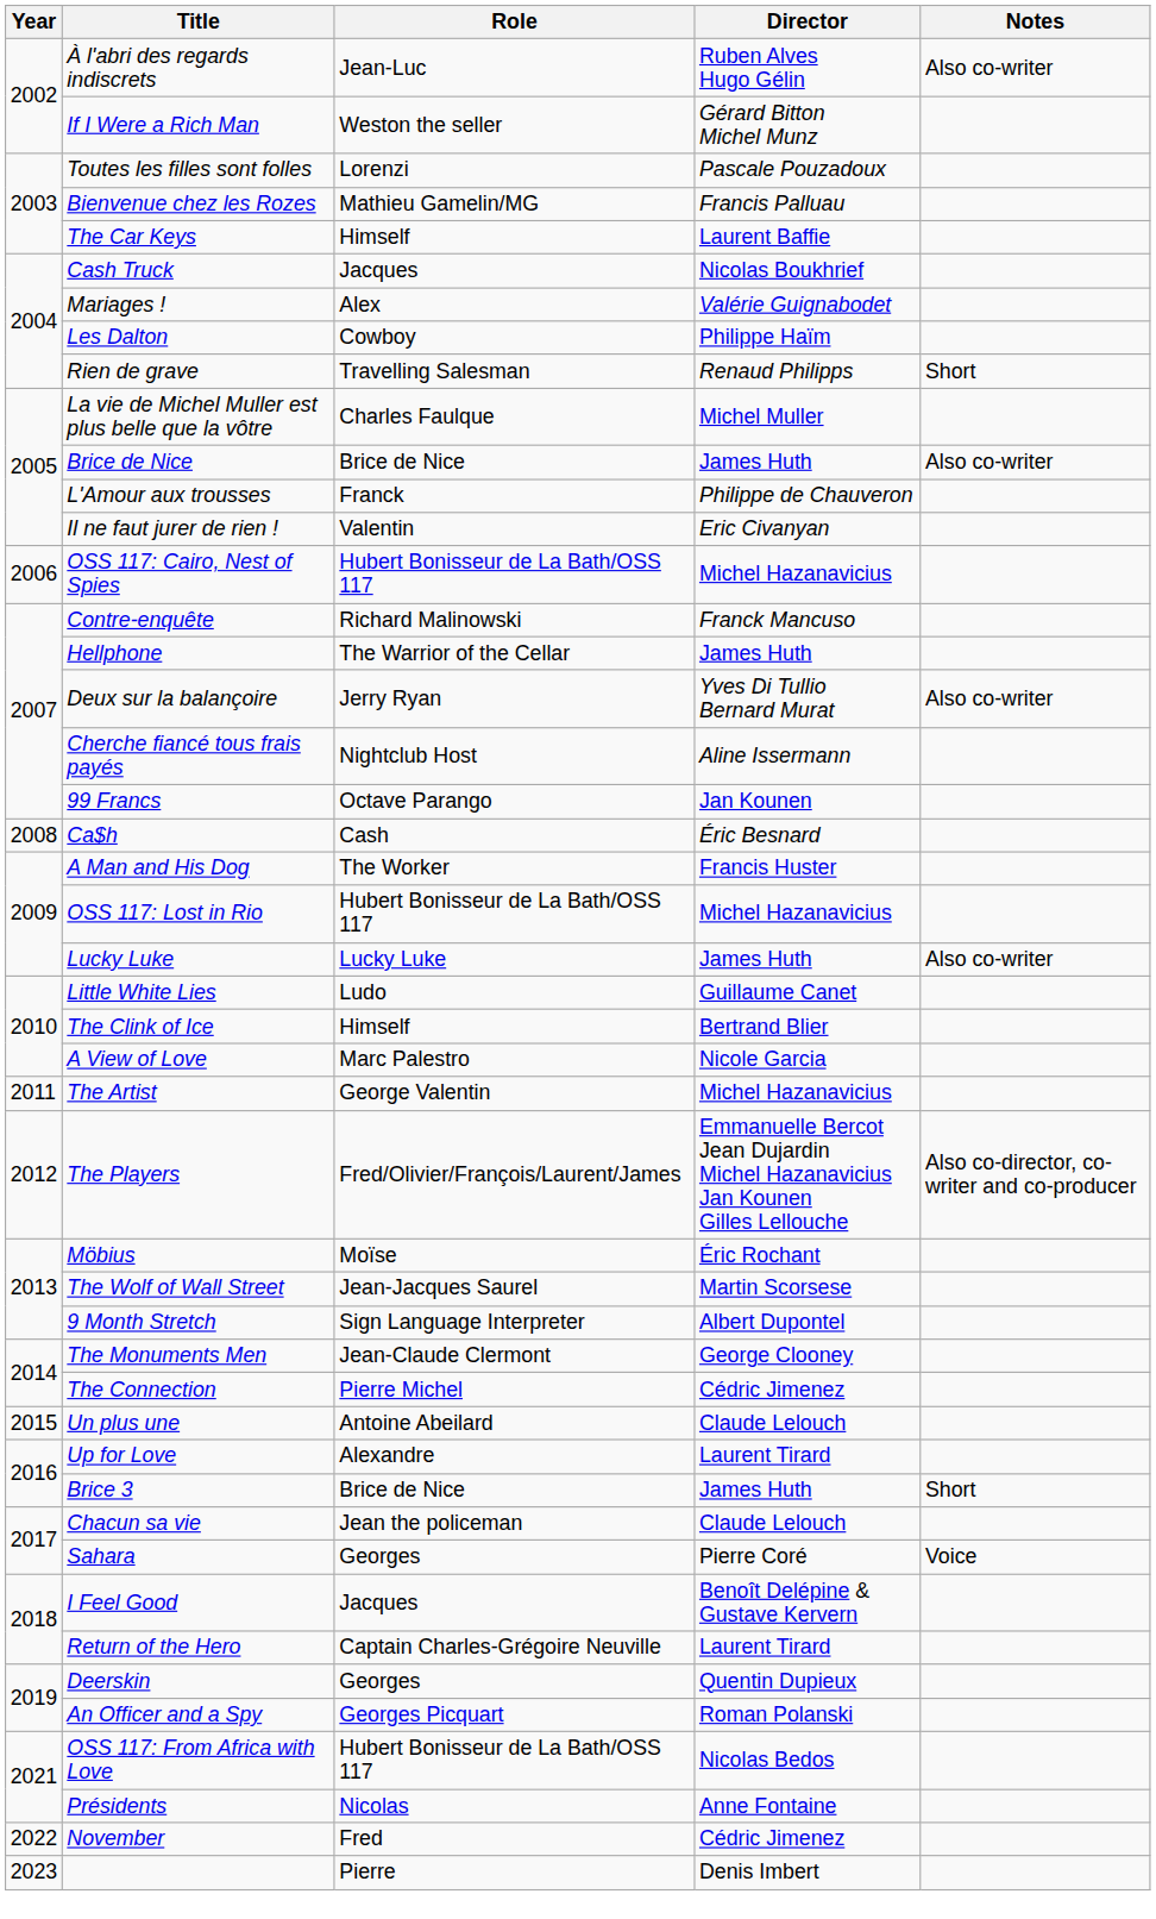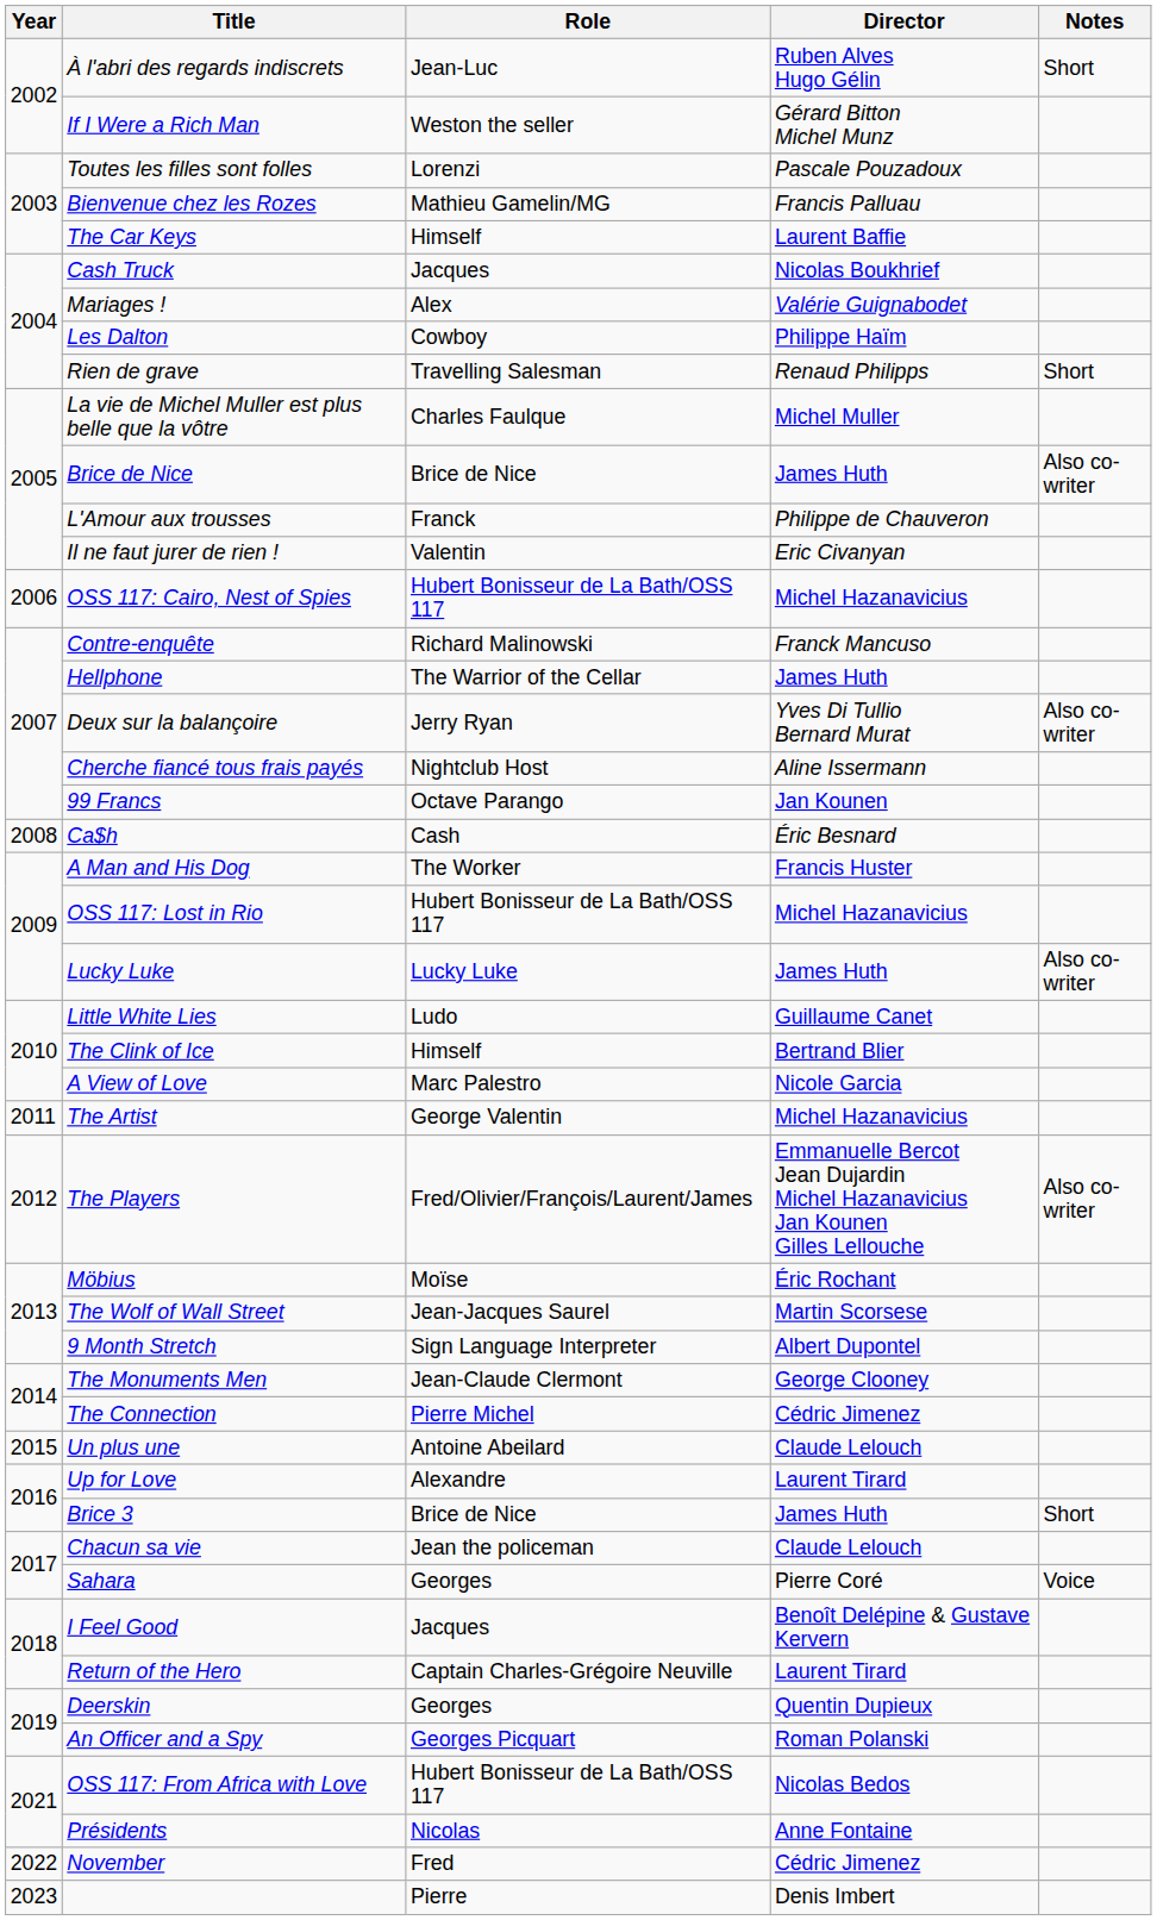 <table class="wikitable sortable">
 <tr>
 <th>Year</th>
 <th>Title</th>
 <th>Role</th>
 <th>Director</th>
 <th class="unsortable">Notes</th>
 </tr>
 <tr>
 <td rowspan=2>2002</td>
 <td><em>À l'abri des regards indiscrets</em></td>
 <td>Jean-Luc</td>
 <td><a href='#'>Ruben Alves</a><br><a href='#'>Hugo Gélin</a></td>
-<td>Also co-writer</td>
+<td>Short</td>
 </tr>
 <tr>
 <td><em><a href='#'>If I Were a Rich Man</a></em></td>
 <td>Weston the seller</td>
 <td><em>Gérard Bitton</em><br><em>Michel Munz</em></td>
 <td></td>
 </tr>
 <tr>
 <td rowspan=3>2003</td>
 <td><em>Toutes les filles sont folles</em></td>
 <td>Lorenzi</td>
 <td><em>Pascale Pouzadoux</em></td>
 <td></td>
 </tr>
 <tr>
 <td><em><a href='#'>Bienvenue chez les Rozes</a></em></td>
 <td>Mathieu Gamelin/MG</td>
 <td><em>Francis Palluau</em></td>
 <td></td>
 </tr>
 <tr>
 <td><em><a href='#'>The Car Keys</a></em></td>
 <td>Himself</td>
 <td><a href='#'>Laurent Baffie</a></td>
 <td></td>
 </tr>
 <tr>
 <td rowspan=4>2004</td>
 <td><em><a href='#'>Cash Truck</a></em></td>
 <td>Jacques</td>
 <td><a href='#'>Nicolas Boukhrief</a></td>
 <td></td>
 </tr>
 <tr>
 <td><em>Mariages !</em></td>
 <td>Alex</td>
 <td><em><a href='#'>Valérie Guignabodet</a></em></td>
 <td></td>
 </tr>
 <tr>
 <td><em><a href='#'>Les Dalton</a></em></td>
 <td>Cowboy</td>
 <td><a href='#'>Philippe Haïm</a></td>
 <td></td>
 </tr>
 <tr>
 <td><em>Rien de grave</em></td>
 <td>Travelling Salesman</td>
 <td><em>Renaud Philipps</em></td>
 <td>Short</td>
 </tr>
 <tr>
 <td rowspan=4>2005</td>
 <td><em>La vie de Michel Muller est plus belle que la vôtre</em></td>
 <td>Charles Faulque</td>
 <td><a href='#'>Michel Muller</a></td>
 <td></td>
 </tr>
 <tr>
 <td><em><a href='#'>Brice de Nice</a></em></td>
 <td>Brice de Nice</td>
 <td><a href='#'>James Huth</a></td>
 <td>Also co-writer</td>
 </tr>
 <tr>
 <td><em>L'Amour aux trousses</em></td>
 <td>Franck</td>
 <td><em>Philippe de Chauveron</em></td>
 <td></td>
 </tr>
 <tr>
 <td><em>Il ne faut jurer de rien !</em></td>
 <td>Valentin</td>
 <td><em>Eric Civanyan</em></td>
 <td></td>
 </tr>
 <tr>
 <td>2006</td>
 <td><em><a href='#'>OSS 117: Cairo, Nest of Spies</a></em></td>
 <td><a href='#'>Hubert Bonisseur de La Bath/OSS 117</a></td>
 <td><a href='#'>Michel Hazanavicius</a></td>
 <td></td>
 </tr>
 <tr>
 <td rowspan=5>2007</td>
 <td><em><a href='#'>Contre-enquête</a></em></td>
 <td>Richard Malinowski</td>
 <td><em>Franck Mancuso</em></td>
 <td></td>
 </tr>
 <tr>
 <td><em><a href='#'>Hellphone</a></em></td>
 <td>The Warrior of the Cellar</td>
 <td><a href='#'>James Huth</a></td>
 <td></td>
 </tr>
 <tr>
 <td><em>Deux sur la balançoire</em></td>
 <td>Jerry Ryan</td>
 <td><em>Yves Di Tullio</em><br><em>Bernard Murat</em></td>
 <td>Also co-writer</td>
 </tr>
 <tr>
 <td><em><a href='#'>Cherche fiancé tous frais payés</a></em></td>
 <td>Nightclub Host</td>
 <td><em>Aline Issermann</em></td>
 <td></td>
 </tr>
 <tr>
 <td><em><a href='#'>99 Francs</a></em></td>
 <td>Octave Parango</td>
 <td><a href='#'>Jan Kounen</a></td>
 <td></td>
 </tr>
 <tr>
 <td>2008</td>
 <td><em><a href='#'>Ca$h</a></em></td>
 <td>Cash</td>
 <td><em>Éric Besnard</em></td>
 <td></td>
 </tr>
 <tr>
 <td rowspan=3>2009</td>
 <td><em><a href='#'>A Man and His Dog</a></em></td>
 <td>The Worker</td>
 <td><a href='#'>Francis Huster</a></td>
 <td></td>
 </tr>
 <tr>
 <td><em><a href='#'>OSS 117: Lost in Rio</a></em></td>
 <td>Hubert Bonisseur de La Bath/OSS 117</td>
 <td><a href='#'>Michel Hazanavicius</a></td>
 </tr>
 <tr>
 <td><em><a href='#'>Lucky Luke</a></em></td>
 <td><a href='#'>Lucky Luke</a></td>
 <td><a href='#'>James Huth</a></td>
 <td>Also co-writer</td>
 </tr>
 <tr>
 <td rowspan=3>2010</td>
 <td><em><a href='#'>Little White Lies</a></em></td>
 <td>Ludo</td>
 <td><a href='#'>Guillaume Canet</a></td>
 <td></td>
 </tr>
 <tr>
 <td><em><a href='#'>The Clink of Ice</a></em></td>
 <td>Himself</td>
 <td><a href='#'>Bertrand Blier</a></td>
 <td></td>
 </tr>
 <tr>
 <td><em><a href='#'>A View of Love</a></em></td>
 <td>Marc Palestro</td>
 <td><a href='#'>Nicole Garcia</a></td>
 <td></td>
 </tr>
 <tr>
 <td>2011</td>
 <td><em><a href='#'>The Artist</a></em></td>
 <td>George Valentin</td>
 <td><a href='#'>Michel Hazanavicius</a></td>
 <td></td>
 </tr>
 <tr>
 <td>2012</td>
 <td><em><a href='#'>The Players</a></em></td>
 <td>Fred/Olivier/François/Laurent/James</td>
 <td><a href='#'>Emmanuelle Bercot</a><br>Jean Dujardin<br><a href='#'>Michel Hazanavicius</a><br><a href='#'>Jan Kounen</a><br><a href='#'>Gilles Lellouche</a></td>
-<td>Also co-director, co-writer and co-producer</td>
+<td>Also co-writer</td>
 </tr>
 <tr>
 <td rowspan=3>2013</td>
 <td><em><a href='#'>Möbius</a></em></td>
 <td>Moïse</td>
 <td><a href='#'>Éric Rochant</a></td>
 <td></td>
 </tr>
 <tr>
 <td><em><a href='#'>The Wolf of Wall Street</a></em></td>
 <td>Jean-Jacques Saurel</td>
 <td><a href='#'>Martin Scorsese</a></td>
 <td></td>
 </tr>
 <tr>
 <td><em><a href='#'>9 Month Stretch</a></em></td>
 <td>Sign Language Interpreter</td>
 <td><a href='#'>Albert Dupontel</a></td>
 <td></td>
 </tr>
 <tr>
 <td rowspan=2>2014</td>
 <td><em><a href='#'>The Monuments Men</a></em></td>
 <td>Jean-Claude Clermont</td>
 <td><a href='#'>George Clooney</a></td>
 <td></td>
 </tr>
 <tr>
 <td><em><a href='#'>The Connection</a></em></td>
 <td><a href='#'>Pierre Michel</a></td>
 <td><a href='#'>Cédric Jimenez</a></td>
 <td></td>
 </tr>
 <tr>
 <td>2015</td>
 <td><em><a href='#'>Un plus une</a></em></td>
 <td>Antoine Abeilard</td>
 <td><a href='#'>Claude Lelouch</a></td>
 <td></td>
 </tr>
 <tr>
 <td rowspan=2>2016</td>
 <td><em><a href='#'>Up for Love</a></em></td>
 <td>Alexandre</td>
 <td><a href='#'>Laurent Tirard</a></td>
 <td></td>
 </tr>
 <tr>
 <td><em><a href='#'>Brice 3</a></em></td>
 <td>Brice de Nice</td>
 <td><a href='#'>James Huth</a></td>
 <td>Short</td>
 </tr>
 <tr>
 <td rowspan=2>2017</td>
 <td><em><a href='#'>Chacun sa vie</a></em></td>
 <td>Jean the policeman</td>
 <td><a href='#'>Claude Lelouch</a></td>
 <td></td>
 </tr>
 <tr>
 <td><em><a href='#'>Sahara</a></em></td>
 <td>Georges</td>
 <td>Pierre Coré</td>
 <td>Voice</td>
 </tr>
 <tr>
 <td rowspan=2>2018</td>
 <td><em><a href='#'>I Feel Good</a></em></td>
 <td>Jacques</td>
 <td><a href='#'>Benoît Delépine</a> & <a href='#'>Gustave Kervern</a></td>
 <td></td>
 </tr>
 <tr>
 <td><em><a href='#'>Return of the Hero</a></em></td>
 <td>Captain Charles-Grégoire Neuville</td>
 <td><a href='#'>Laurent Tirard</a></td>
 <td></td>
 </tr>
 <tr>
 <td rowspan=2>2019</td>
 <td><em><a href='#'>Deerskin</a></em></td>
 <td>Georges</td>
 <td><a href='#'>Quentin Dupieux</a></td>
 <td></td>
 </tr>
 <tr>
 <td><em><a href='#'>An Officer and a Spy</a></em></td>
 <td><a href='#'>Georges Picquart</a></td>
 <td><a href='#'>Roman Polanski</a></td>
 <td></td>
 </tr>
 <tr>
 <td rowspan="2">2021</td>
 <td><em><a href='#'>OSS 117: From Africa with Love</a></em></td>
 <td>Hubert Bonisseur de La Bath/OSS 117</td>
 <td><a href='#'>Nicolas Bedos</a></td>
 <td></td>
 </tr>
 <tr>
 <td><em><a href='#'>Présidents</a></em></td>
 <td><a href='#'>Nicolas</a></td>
 <td><a href='#'>Anne Fontaine</a></td>
 <td></td>
 </tr>
 <tr>
 <td>2022</td>
 <td><em><a href='#'>November</a></em></td>
 <td>Fred</td>
 <td><a href='#'>Cédric Jimenez</a></td>
 <td></td>
 </tr>
 <tr>
 <td>2023</td>
 <td><em></em></td>
 <td>Pierre</td>
 <td>Denis Imbert</td>
 <td></td>
 </tr>
 </table>
